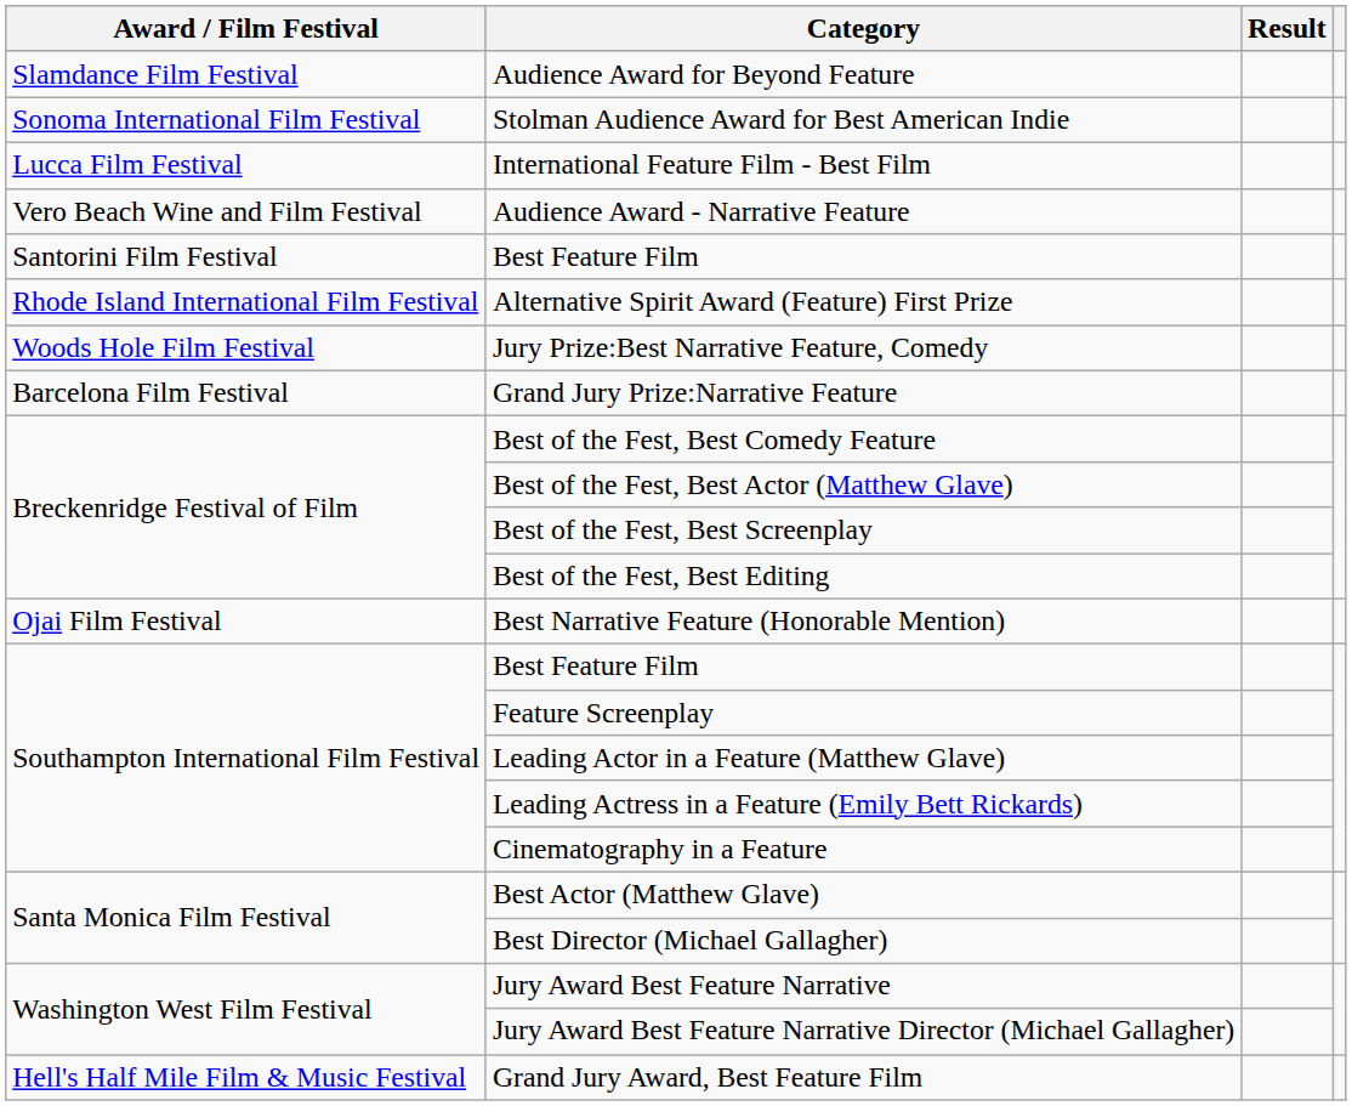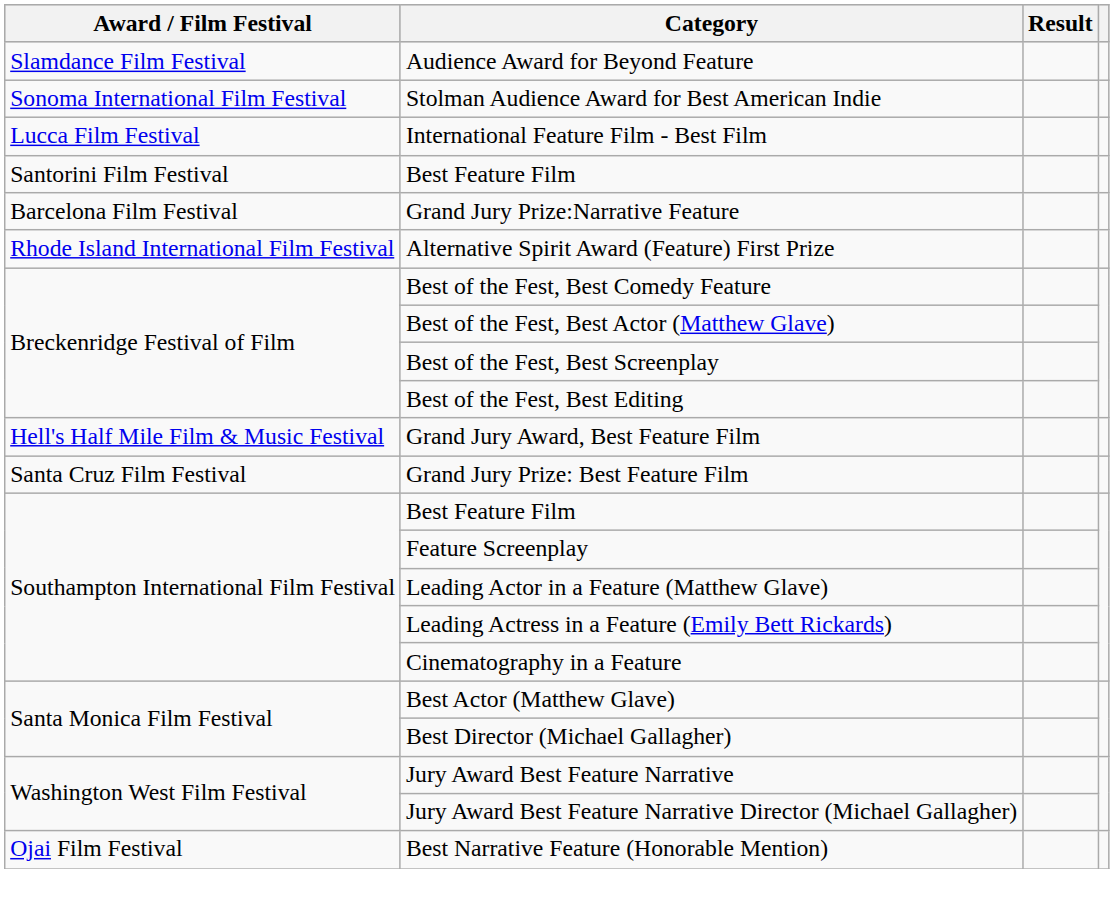 <table class="wikitable plainrowheaders sortable">
 <tr style="background:#ccc; text-align:center;">
 <th scope="col">Award / Film Festival</th>
 <th scope="col">Category</th>
 <th scope="col">Result</th>
 <th scope="col" class="unsortable"></th>
 </tr>
 <tr>
 <td><a href='#'>Slamdance Film Festival</a></td>
 <td>Audience Award for Beyond Feature</td>
 <td></td>
 <td></td>
 </tr>
 <tr>
 <td><a href='#'>Sonoma International Film Festival</a></td>
 <td>Stolman Audience Award for Best American Indie</td>
 <td></td>
 <td></td>
 </tr>
 <tr>
 <td><a href='#'>Lucca Film Festival</a></td>
 <td>International Feature Film - Best Film</td>
 <td></td>
 <td></td>
 </tr>
 <tr>
-<td>Vero Beach Wine and Film Festival</td>
-<td>Audience Award - Narrative Feature</td>
-<td></td>
-<td></td>
-</tr>
-<tr>
 <td>Santorini Film Festival</td>
 <td>Best Feature Film</td>
 <td></td>
 <td></td>
 </tr>
 <tr>
-<td><a href='#'>Rhode Island International Film Festival</a></td>
-<td>Alternative Spirit Award (Feature) First Prize</td>
+<td>Barcelona Film Festival</td>
+<td>Grand Jury Prize:Narrative Feature</td>
 <td></td>
 <td></td>
 </tr>
 <tr>
-<td><a href='#'>Woods Hole Film Festival</a></td>
-<td>Jury Prize:Best Narrative Feature, Comedy</td>
-<td></td>
-<td></td>
-</tr>
-<tr>
-<td>Barcelona Film Festival</td>
-<td>Grand Jury Prize:Narrative Feature</td>
+<td><a href='#'>Rhode Island International Film Festival</a></td>
+<td>Alternative Spirit Award (Feature) First Prize</td>
 <td></td>
 <td></td>
 </tr>
 <tr>
 <td rowspan="4">Breckenridge Festival of Film</td>
 <td>Best of the Fest, Best Comedy Feature</td>
 <td></td>
 <td rowspan="4"></td>
 </tr>
 <tr>
 <td>Best of the Fest, Best Actor (<a href='#'>Matthew Glave</a>)</td>
 <td></td>
 </tr>
 <tr>
 <td>Best of the Fest, Best Screenplay</td>
 <td></td>
 </tr>
 <tr>
 <td>Best of the Fest, Best Editing</td>
 <td></td>
 </tr>
 <tr>
-<td><a href='#'>Ojai</a> Film Festival</td>
-<td>Best Narrative Feature (Honorable Mention)</td>
+<td><a href='#'>Hell's Half Mile Film & Music Festival</a></td>
+<td>Grand Jury Award, Best Feature Film</td>
+<td></td>
+<td></td>
+</tr>
+<tr>
+<td>Santa Cruz Film Festival</td>
+<td>Grand Jury Prize: Best Feature Film</td>
 <td></td>
 <td></td>
 </tr>
 <tr>
 <td rowspan="5">Southampton International Film Festival</td>
 <td>Best Feature Film</td>
 <td></td>
 <td rowspan="5"></td>
 </tr>
 <tr>
 <td>Feature Screenplay</td>
 <td></td>
 </tr>
 <tr>
 <td>Leading Actor in a Feature (Matthew Glave)</td>
 <td></td>
 </tr>
 <tr>
 <td>Leading Actress in a Feature (<a href='#'>Emily Bett Rickards</a>)</td>
 <td></td>
 </tr>
 <tr>
 <td>Cinematography in a Feature</td>
 <td></td>
 </tr>
 <tr>
 <td rowspan="2">Santa Monica Film Festival</td>
 <td>Best Actor (Matthew Glave)</td>
 <td></td>
 <td rowspan="2"></td>
 </tr>
 <tr>
 <td>Best Director (Michael Gallagher)</td>
 <td></td>
 </tr>
 <tr>
 <td rowspan="2">Washington West Film Festival</td>
 <td>Jury Award Best Feature Narrative</td>
 <td></td>
 <td rowspan="2"></td>
 </tr>
 <tr>
 <td>Jury Award Best Feature Narrative Director (Michael Gallagher)</td>
 <td></td>
 </tr>
 <tr>
-<td><a href='#'>Hell's Half Mile Film & Music Festival</a></td>
-<td>Grand Jury Award, Best Feature Film</td>
+<td><a href='#'>Ojai</a> Film Festival</td>
+<td>Best Narrative Feature (Honorable Mention)</td>
 <td></td>
 <td></td>
 </tr>
 </table>
